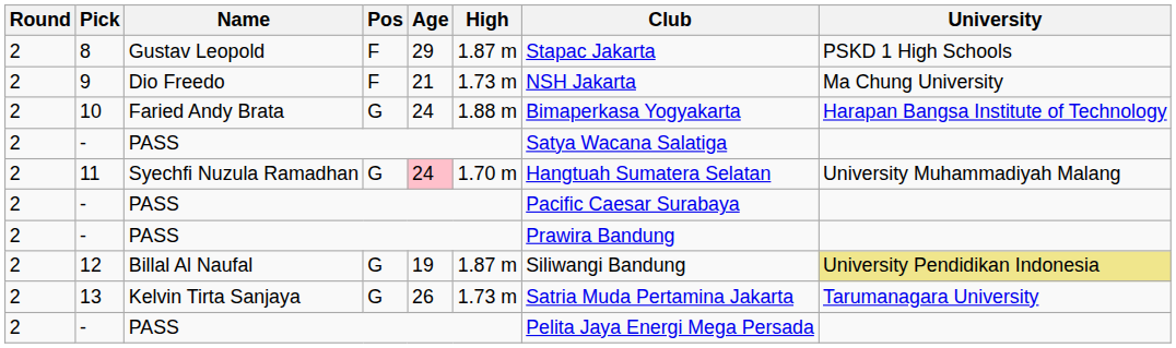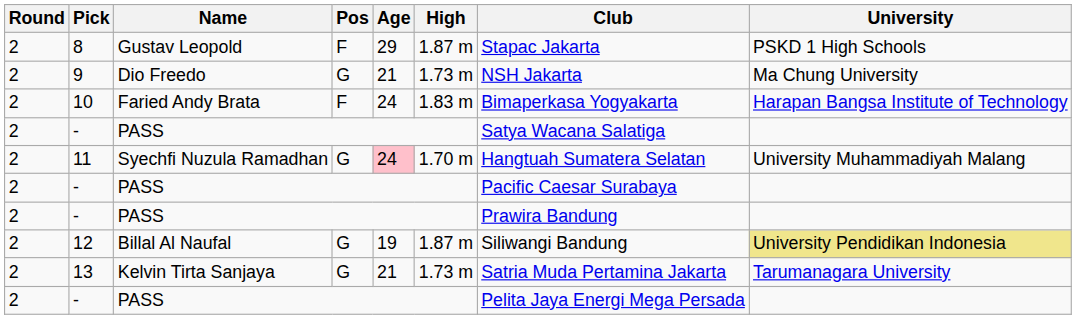 <table class="wikitable sortable">
 <tr>
 <th>Round</th>
 <th>Pick</th>
 <th>Name</th>
 <th>Pos</th>
 <th>Age</th>
 <th>High</th>
 <th>Club</th>
 <th>University</th>
 </tr>
 <tr>
 <td>2</td>
 <td>8</td>
 <td>Gustav Leopold</td>
 <td>F</td>
 <td>29</td>
 <td>1.87 m</td>
 <td><a href='#'>Stapac Jakarta</a></td>
 <td>PSKD 1 High Schools</td>
 </tr>
 <tr>
 <td>2</td>
 <td>9</td>
 <td>Dio Freedo</td>
-<td>F</td>
+<td>G</td>
 <td>21</td>
 <td>1.73 m</td>
 <td><a href='#'>NSH Jakarta</a></td>
 <td>Ma Chung University</td>
 </tr>
 <tr>
 <td>2</td>
 <td>10</td>
 <td>Faried Andy Brata</td>
-<td>G</td>
+<td>F</td>
 <td>24</td>
-<td>1.88 m</td>
+<td>1.83 m</td>
 <td><a href='#'>Bimaperkasa Yogyakarta</a></td>
 <td><a href='#'>Harapan Bangsa Institute of Technology</a></td>
 </tr>
 <tr>
 <td>2</td>
 <td>-</td>
 <td colspan="4">PASS</td>
 <td><a href='#'>Satya Wacana Salatiga</a></td>
 <td></td>
 </tr>
 <tr>
 <td>2</td>
 <td>11</td>
 <td>Syechfi Nuzula Ramadhan</td>
 <td>G</td>
 <td style="background: pink;">24</td>
 <td>1.70 m</td>
 <td><a href='#'>Hangtuah Sumatera Selatan</a></td>
 <td>University Muhammadiyah Malang</td>
 </tr>
 <tr>
 <td>2</td>
 <td>-</td>
 <td colspan="4">PASS</td>
 <td><a href='#'>Pacific Caesar Surabaya</a></td>
 <td></td>
 </tr>
 <tr>
 <td>2</td>
 <td>-</td>
 <td colspan="4">PASS</td>
 <td><a href='#'>Prawira Bandung</a></td>
 <td></td>
 </tr>
 <tr>
 <td>2</td>
 <td>12</td>
 <td>Billal Al Naufal</td>
 <td>G</td>
 <td>19</td>
 <td>1.87 m</td>
 <td>Siliwangi Bandung</td>
 <td style="background: khaki;">University Pendidikan Indonesia</td>
 </tr>
 <tr>
 <td>2</td>
 <td>13</td>
 <td>Kelvin Tirta Sanjaya</td>
 <td>G</td>
-<td>26</td>
+<td>21</td>
 <td>1.73 m</td>
 <td><a href='#'>Satria Muda Pertamina Jakarta</a></td>
 <td><a href='#'>Tarumanagara University</a></td>
 </tr>
 <tr>
 <td>2</td>
 <td>-</td>
 <td colspan="4">PASS</td>
 <td><a href='#'>Pelita Jaya Energi Mega Persada</a></td>
 <td></td>
 </tr>
 </table>
